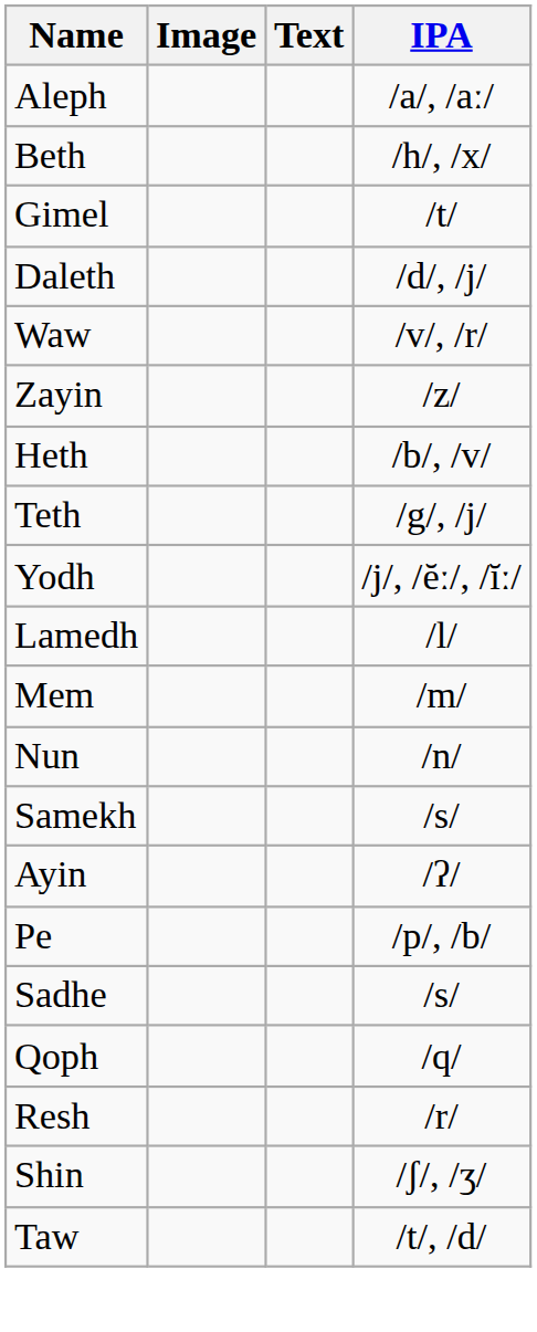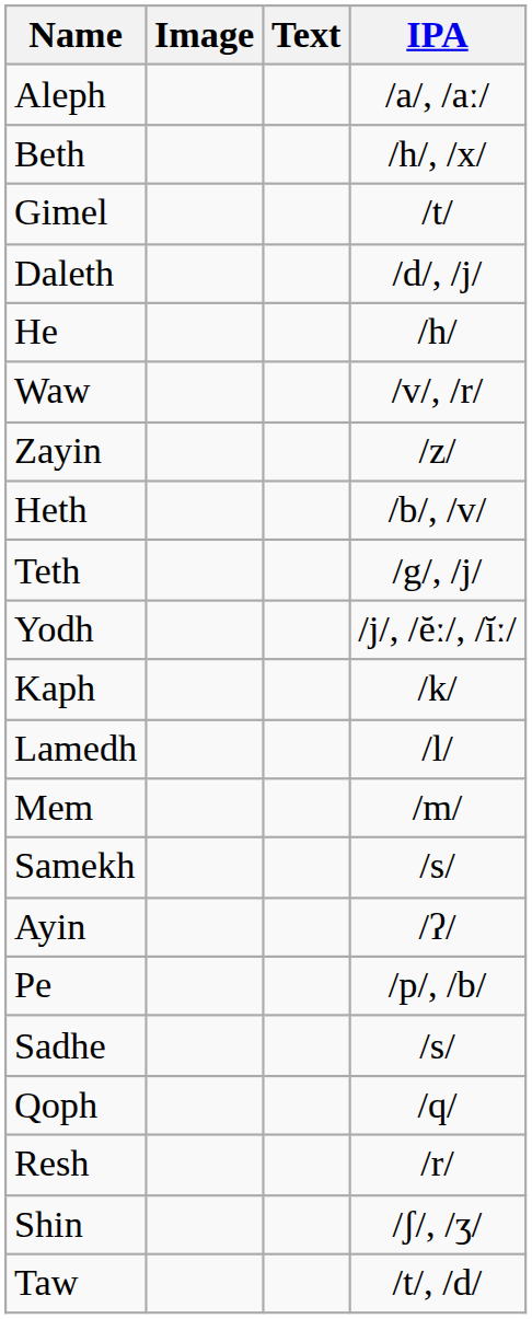 <table class="wikitable" style="text-align: center;">
 <tr>
 <th>Name</th>
 <th>Image</th>
 <th>Text</th>
 <th><a href='#'>IPA</a></th>
 </tr>
 <tr>
 <td align=left>Aleph</td>
 <td></td>
 <td></td>
 <td>/a/, /aː/</td>
 </tr>
 <tr>
 <td align=left>Beth</td>
 <td></td>
 <td></td>
 <td>/h/, /x/</td>
 </tr>
 <tr>
 <td align=left>Gimel</td>
 <td></td>
 <td></td>
 <td>/t/</td>
 </tr>
 <tr>
 <td align=left>Daleth</td>
 <td></td>
 <td></td>
 <td>/d/, /j/</td>
 </tr>
 <tr>
+<td align=left>He</td>
+<td></td>
+<td></td>
+<td>/h/</td>
+</tr>
+<tr>
 <td align=left>Waw</td>
 <td></td>
 <td></td>
 <td>/v/, /r/</td>
 </tr>
 <tr>
 <td align=left>Zayin</td>
 <td></td>
 <td></td>
 <td>/z/</td>
 </tr>
 <tr>
 <td align=left>Heth</td>
 <td></td>
 <td></td>
 <td>/b/, /v/</td>
 </tr>
 <tr>
 <td align=left>Teth</td>
 <td></td>
 <td></td>
 <td>/g/, /j/</td>
 </tr>
 <tr>
 <td align=left>Yodh</td>
 <td></td>
 <td></td>
 <td>/j/, /ĕː/, /ĭː/</td>
 </tr>
 <tr>
+<td align=left>Kaph</td>
+<td></td>
+<td></td>
+<td>/k/</td>
+</tr>
+<tr>
 <td align=left>Lamedh</td>
 <td></td>
 <td></td>
 <td>/l/</td>
 </tr>
 <tr>
 <td align=left>Mem</td>
 <td></td>
 <td></td>
 <td>/m/</td>
-</tr>
-<tr>
-<td align=left>Nun</td>
-<td></td>
-<td></td>
-<td>/n/</td>
 </tr>
 <tr>
 <td align=left>Samekh</td>
 <td></td>
 <td></td>
 <td>/s/</td>
 </tr>
 <tr>
 <td align=left>Ayin</td>
 <td></td>
 <td></td>
 <td>/ʔ/</td>
 </tr>
 <tr>
 <td align=left>Pe</td>
 <td></td>
 <td></td>
 <td>/p/, /b/</td>
 </tr>
 <tr>
 <td align=left>Sadhe</td>
 <td></td>
 <td></td>
 <td>/s/</td>
 </tr>
 <tr>
 <td align=left>Qoph</td>
 <td></td>
 <td></td>
 <td>/q/</td>
 </tr>
 <tr>
 <td align=left>Resh</td>
 <td></td>
 <td></td>
 <td>/r/</td>
 </tr>
 <tr>
 <td align=left>Shin</td>
 <td></td>
 <td></td>
 <td>/ʃ/, /ʒ/</td>
 </tr>
 <tr>
 <td align=left>Taw</td>
 <td></td>
 <td></td>
 <td>/t/, /d/</td>
 </tr>
 </table>
